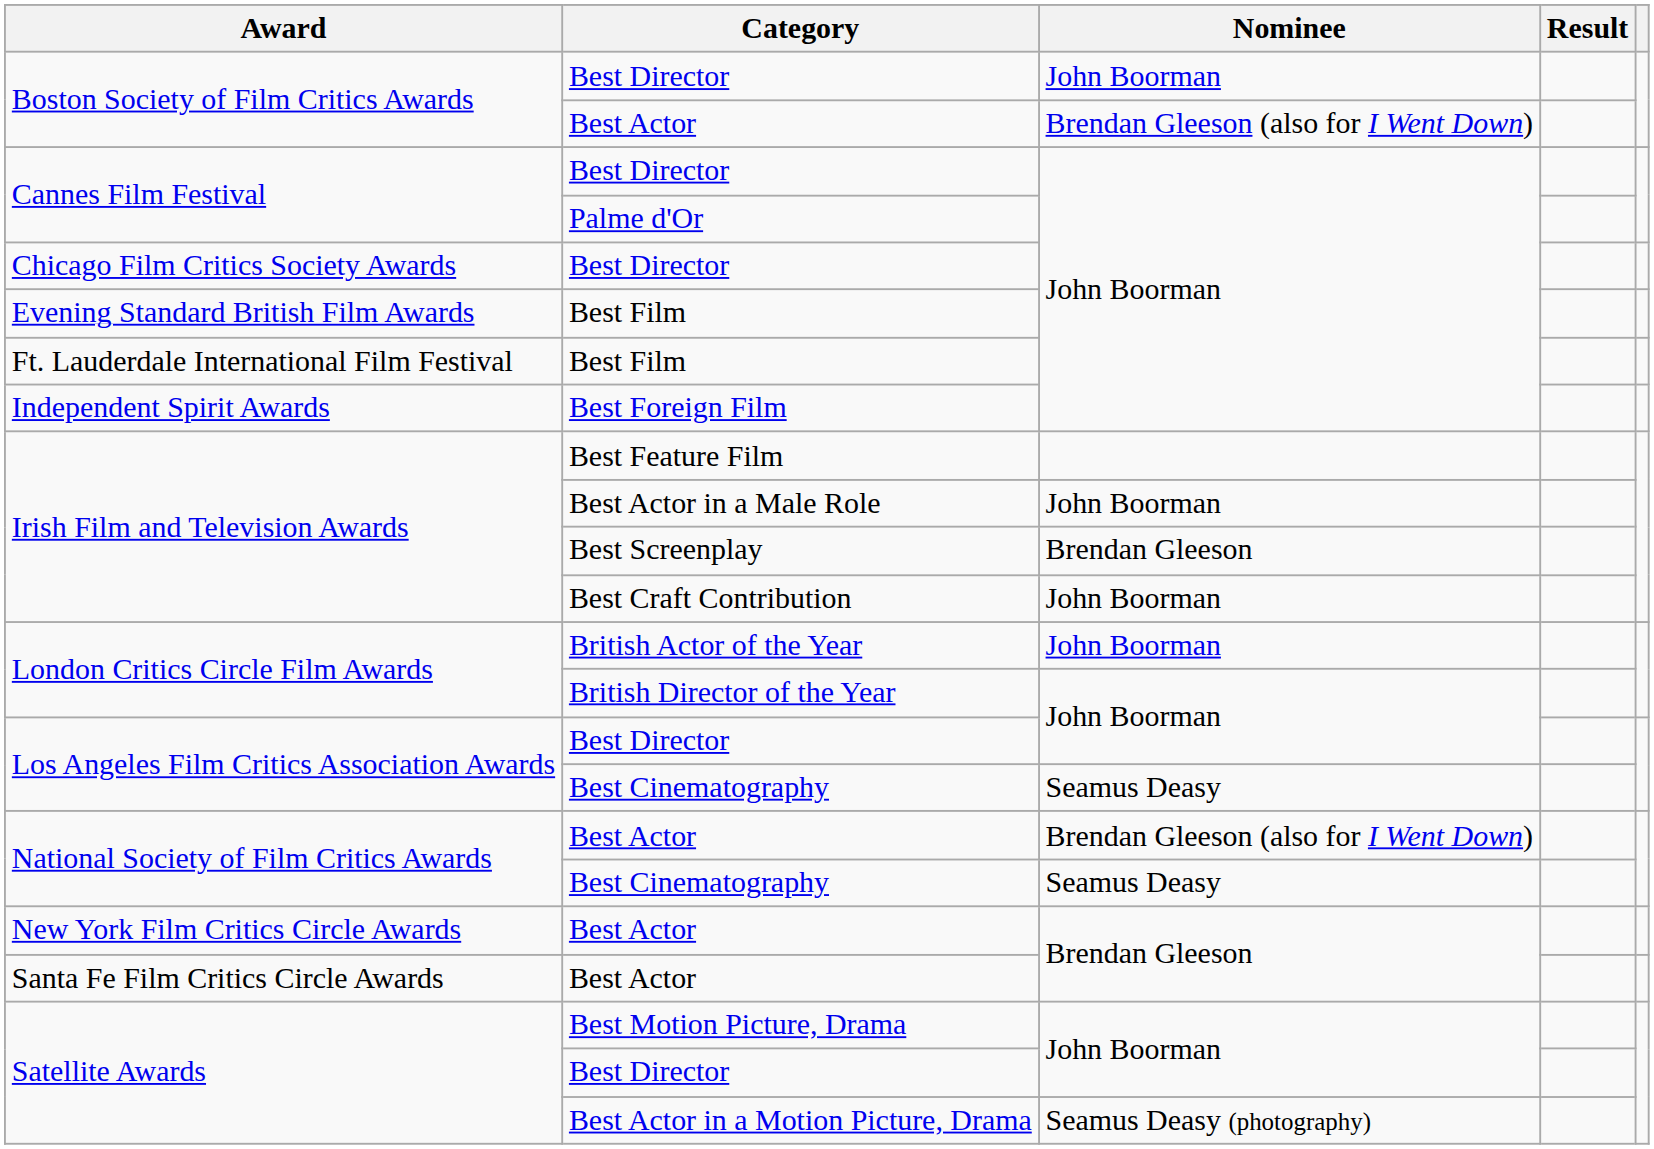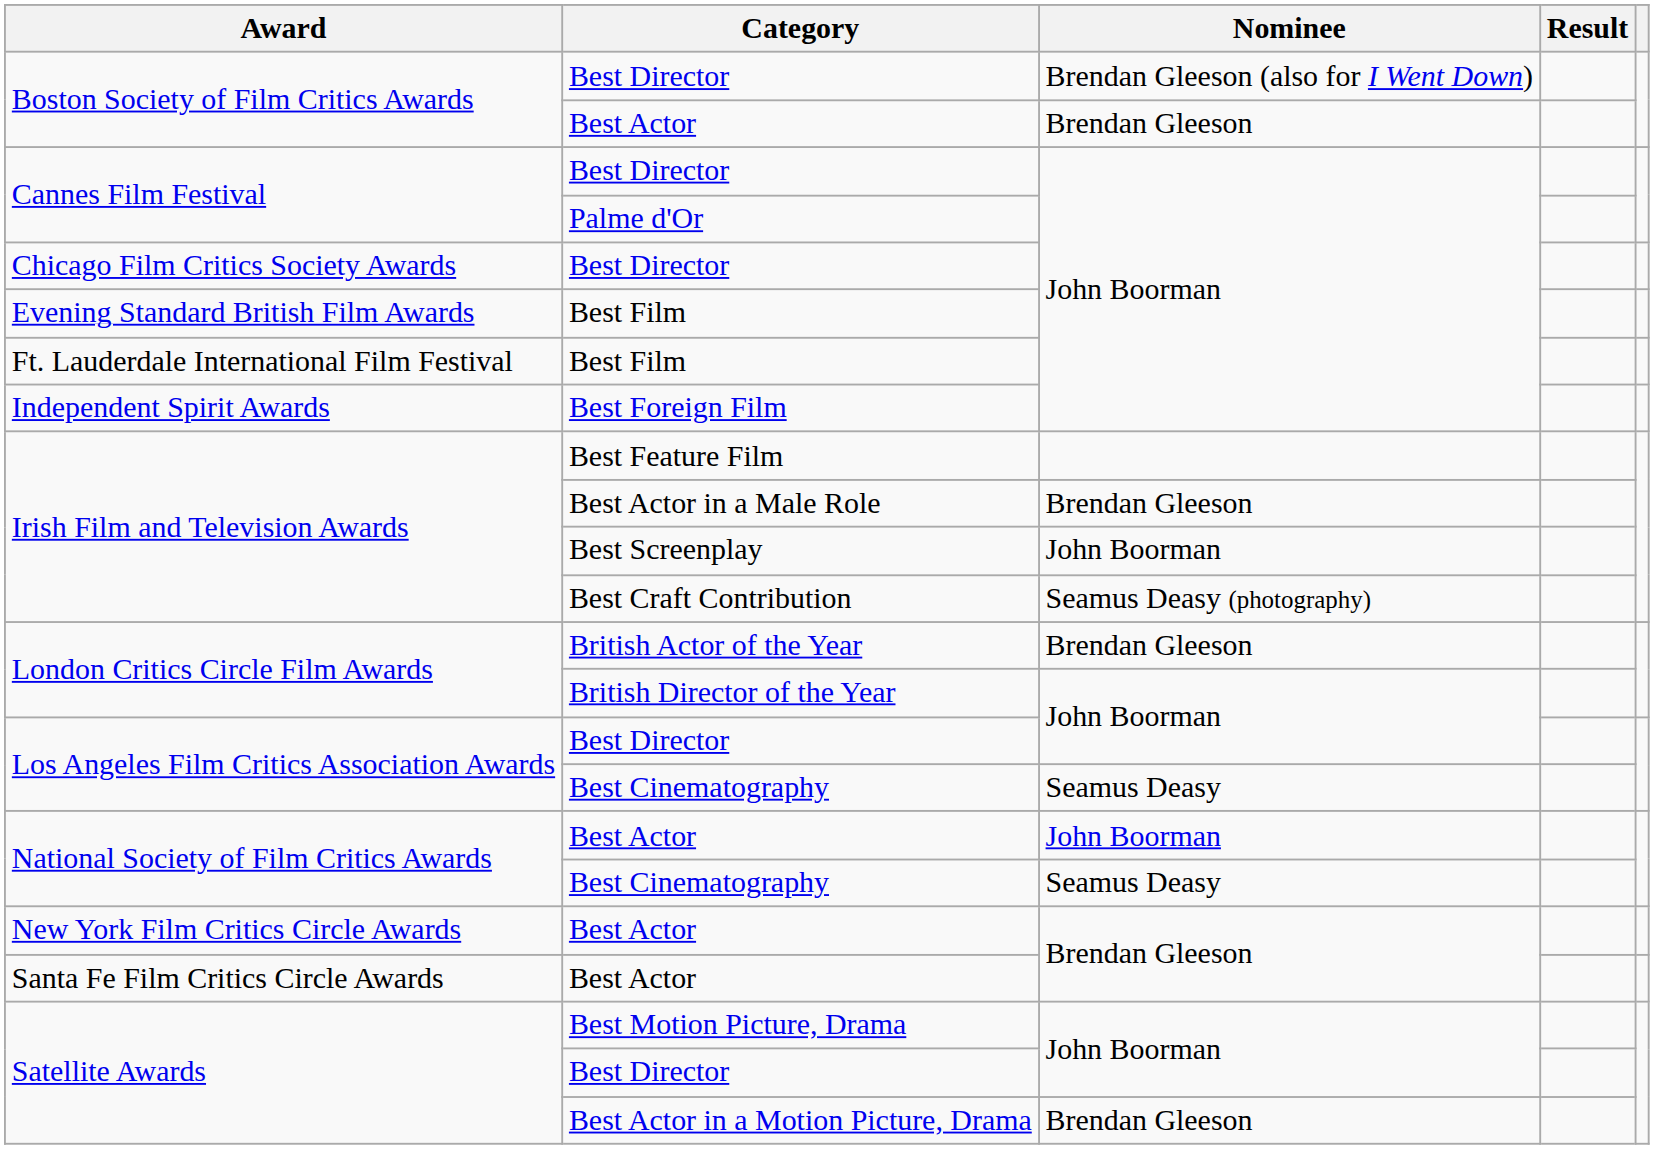 <table class="wikitable sortable">
 <tr>
 <th>Award</th>
 <th>Category</th>
 <th>Nominee</th>
 <th>Result</th>
 <th></th>
 </tr>
 <tr>
 <td rowspan="2"><a href='#'>Boston Society of Film Critics Awards</a></td>
 <td><a href='#'>Best Director</a></td>
-<td><a href='#'>John Boorman</a></td>
+<td>Brendan Gleeson (also for <em><a href='#'>I Went Down</a></em>)</td>
 <td></td>
 <td rowspan="2" align="center"></td>
 </tr>
 <tr>
 <td><a href='#'>Best Actor</a></td>
-<td><a href='#'>Brendan Gleeson</a> (also for <em><a href='#'>I Went Down</a></em>)</td>
+<td>Brendan Gleeson</td>
 <td></td>
 </tr>
 <tr>
 <td rowspan="2"><a href='#'>Cannes Film Festival</a></td>
 <td><a href='#'>Best Director</a></td>
 <td rowspan="6">John Boorman</td>
 <td></td>
 <td rowspan="2" align="center"></td>
 </tr>
 <tr>
 <td><a href='#'>Palme d'Or</a></td>
 <td></td>
 </tr>
 <tr>
 <td><a href='#'>Chicago Film Critics Society Awards</a></td>
 <td><a href='#'>Best Director</a></td>
 <td></td>
 <td align="center"></td>
 </tr>
 <tr>
 <td><a href='#'>Evening Standard British Film Awards</a></td>
 <td>Best Film</td>
 <td></td>
 <td></td>
 </tr>
 <tr>
 <td>Ft. Lauderdale International Film Festival</td>
 <td>Best Film</td>
 <td></td>
 <td></td>
 </tr>
 <tr>
 <td><a href='#'>Independent Spirit Awards</a></td>
 <td><a href='#'>Best Foreign Film</a></td>
 <td></td>
 <td align="center"></td>
 </tr>
 <tr>
 <td rowspan="4"><a href='#'>Irish Film and Television Awards</a></td>
 <td>Best Feature Film</td>
 <td></td>
 <td></td>
 <td rowspan="4" align="center"></td>
 </tr>
 <tr>
 <td>Best Actor in a Male Role</td>
+<td>Brendan Gleeson</td>
+<td></td>
+</tr>
+<tr>
+<td>Best Screenplay</td>
 <td>John Boorman</td>
 <td></td>
 </tr>
 <tr>
-<td>Best Screenplay</td>
-<td>Brendan Gleeson</td>
-<td></td>
-</tr>
-<tr>
 <td>Best Craft Contribution</td>
-<td>John Boorman</td>
+<td>Seamus Deasy <small>(photography)</small></td>
 <td></td>
 </tr>
 <tr>
 <td rowspan="2"><a href='#'>London Critics Circle Film Awards</a></td>
 <td><a href='#'>British Actor of the Year</a></td>
-<td><a href='#'>John Boorman</a></td>
+<td>Brendan Gleeson</td>
 <td></td>
 <td rowspan="2"  align="center"></td>
 </tr>
 <tr>
 <td><a href='#'>British Director of the Year</a></td>
 <td rowspan="2">John Boorman</td>
 <td></td>
 </tr>
 <tr>
 <td rowspan="2"><a href='#'>Los Angeles Film Critics Association Awards</a></td>
 <td><a href='#'>Best Director</a></td>
 <td></td>
 <td rowspan="2" align="center"></td>
 </tr>
 <tr>
 <td><a href='#'>Best Cinematography</a></td>
 <td>Seamus Deasy</td>
 <td></td>
 </tr>
 <tr>
 <td rowspan="2"><a href='#'>National Society of Film Critics Awards</a></td>
 <td><a href='#'>Best Actor</a></td>
-<td>Brendan Gleeson (also for <em><a href='#'>I Went Down</a></em>)</td>
+<td><a href='#'>John Boorman</a></td>
 <td></td>
 <td rowspan="2" align="center"></td>
 </tr>
 <tr>
 <td><a href='#'>Best Cinematography</a></td>
 <td>Seamus Deasy</td>
 <td></td>
 </tr>
 <tr>
 <td><a href='#'>New York Film Critics Circle Awards</a></td>
 <td><a href='#'>Best Actor</a></td>
 <td rowspan="2">Brendan Gleeson</td>
 <td></td>
 <td align="center"></td>
 </tr>
 <tr>
 <td>Santa Fe Film Critics Circle Awards</td>
 <td>Best Actor</td>
 <td></td>
 <td></td>
 </tr>
 <tr>
 <td rowspan="3"><a href='#'>Satellite Awards</a></td>
 <td><a href='#'>Best Motion Picture, Drama</a></td>
 <td rowspan="2">John Boorman</td>
 <td></td>
 <td rowspan="3" align="center"></td>
 </tr>
 <tr>
 <td><a href='#'>Best Director</a></td>
 <td></td>
 </tr>
 <tr>
 <td><a href='#'>Best Actor in a Motion Picture, Drama</a></td>
-<td>Seamus Deasy <small>(photography)</small></td>
+<td>Brendan Gleeson</td>
 <td></td>
 </tr>
 </table>
